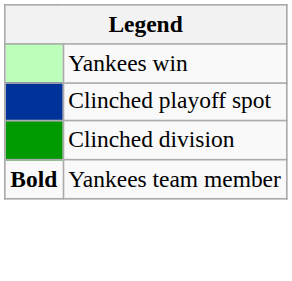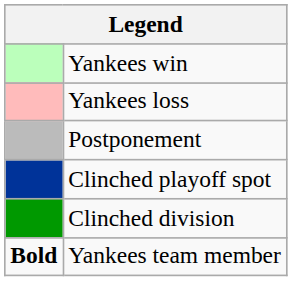 <table class="wikitable" style="font-size:90%">
 <tr>
 <th colspan=2>Legend</th>
 </tr>
 <tr>
 <td style="background:#bfb;"> </td>
 <td>Yankees win</td>
+</tr>
+<tr>
+<td style="background:#fbb;"> </td>
+<td>Yankees loss</td>
+</tr>
+<tr>
+<td style="background:#bbb;"> </td>
+<td>Postponement</td>
 </tr>
 <tr>
 <td style="background:#039;"> </td>
 <td>Clinched playoff spot</td>
 </tr>
 <tr>
 <td style="background:#090;"> </td>
 <td>Clinched division</td>
 </tr>
 <tr>
 <td><strong>Bold</strong></td>
 <td>Yankees team member</td>
 </tr>
 </table>
